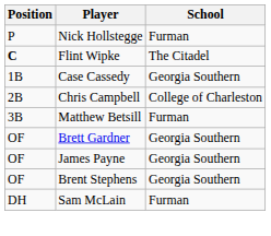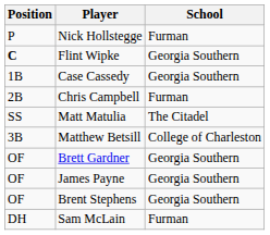 <table class="wikitable">
 <tr>
 <th>Position</th>
 <th>Player</th>
 <th>School</th>
 </tr>
 <tr>
 <td>P</td>
 <td>Nick Hollstegge</td>
 <td>Furman</td>
 </tr>
 <tr>
 <td><strong>C</strong></td>
 <td>Flint Wipke</td>
-<td>The Citadel</td>
+<td>Georgia Southern</td>
 </tr>
 <tr>
 <td>1B</td>
 <td>Case Cassedy</td>
 <td>Georgia Southern</td>
 </tr>
 <tr>
 <td>2B</td>
 <td>Chris Campbell</td>
-<td>College of Charleston</td>
+<td>Furman</td>
+</tr>
+<tr>
+<td>SS</td>
+<td>Matt Matulia</td>
+<td>The Citadel</td>
 </tr>
 <tr>
 <td>3B</td>
 <td>Matthew Betsill</td>
-<td>Furman</td>
+<td>College of Charleston</td>
 </tr>
 <tr>
 <td>OF</td>
 <td><a href='#'>Brett Gardner</a></td>
 <td>Georgia Southern</td>
 </tr>
 <tr>
 <td>OF</td>
 <td>James Payne</td>
 <td>Georgia Southern</td>
 </tr>
 <tr>
 <td>OF</td>
 <td>Brent Stephens</td>
 <td>Georgia Southern</td>
 </tr>
 <tr>
 <td>DH</td>
 <td>Sam McLain</td>
 <td>Furman</td>
 </tr>
 </table>
